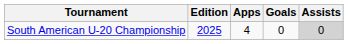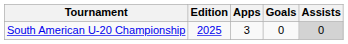 <table class="wikitable">
 <tr>
 <th>Tournament</th>
 <th>Edition</th>
 <th>Apps</th>
 <th>Goals</th>
 <th>Assists</th>
 </tr>
 <tr align="center">
 <td><a href='#'>South American U-20 Championship</a></td>
 <td><a href='#'>2025</a></td>
-<td>4</td>
+<td>3</td>
 <td>0</td>
 <td style="background: lightgrey;">0</td>
 </tr>
 </table>
